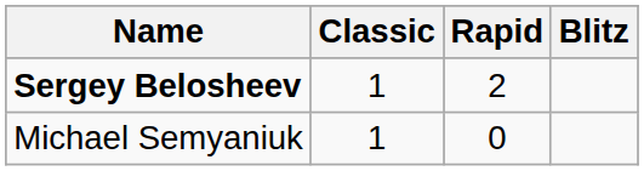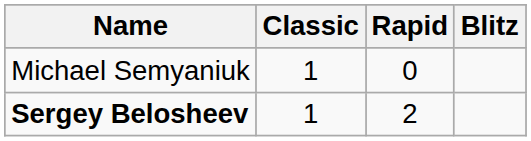 <table class="wikitable">
 <tr>
 <th>Name</th>
 <th>Classic</th>
 <th>Rapid</th>
 <th>Blitz</th>
 </tr>
 <tr align="center">
+<td align="left"> Michael Semyaniuk</td>
+<td>1</td>
+<td>0</td>
+<td></td>
+</tr>
+<tr align="center">
 <td align="left"><strong> Sergey Belosheev</strong></td>
 <td>1</td>
 <td>2</td>
 <td></td>
 </tr>
-<tr align="center">
-<td align="left"> Michael Semyaniuk</td>
-<td>1</td>
-<td>0</td>
-<td></td>
-</tr>
 </table>
